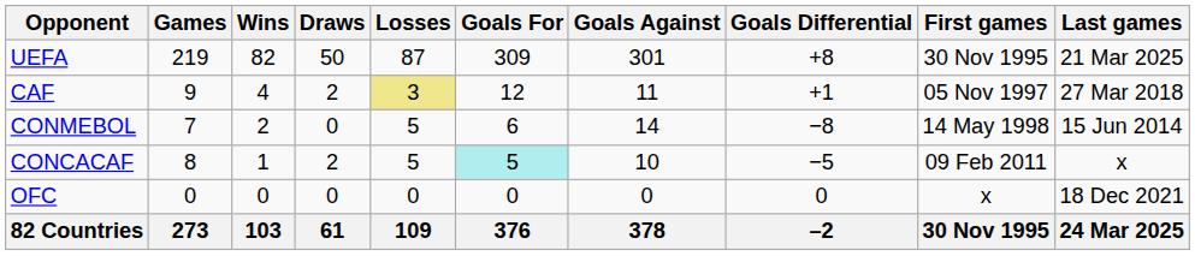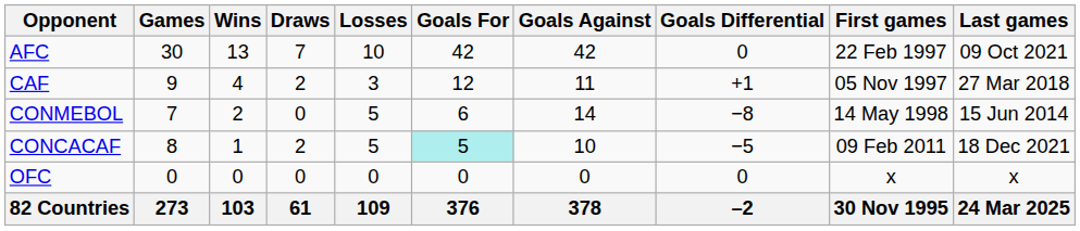 <table class="wikitable sortable" style="text-align:center">
 <tr>
 <th>Opponent</th>
 <th>Games</th>
 <th>Wins</th>
 <th>Draws</th>
 <th>Losses</th>
 <th>Goals For</th>
 <th>Goals Against</th>
 <th>Goals Differential</th>
 <th>First games</th>
 <th>Last games</th>
 </tr>
 <tr>
-<td style="text-align:left;"><a href='#'>UEFA</a></td>
-<td>219</td>
-<td>82</td>
-<td>50</td>
-<td>87</td>
-<td>309</td>
-<td>301</td>
-<td>+8</td>
-<td>30 Nov 1995</td>
-<td>21 Mar 2025</td>
+<td style="text-align:left;"><a href='#'>AFC</a></td>
+<td>30</td>
+<td>13</td>
+<td>7</td>
+<td>10</td>
+<td>42</td>
+<td>42</td>
+<td>0</td>
+<td>22 Feb 1997</td>
+<td>09 Oct 2021</td>
 </tr>
 <tr>
 <td style="text-align:left;"><a href='#'>CAF</a></td>
 <td>9</td>
 <td>4</td>
 <td>2</td>
-<td style="background: khaki;">3</td>
+<td>3</td>
 <td>12</td>
 <td>11</td>
 <td>+1</td>
 <td>05 Nov 1997</td>
 <td>27 Mar 2018</td>
 </tr>
 <tr>
 <td style="text-align:left;"><a href='#'>CONMEBOL</a></td>
 <td>7</td>
 <td>2</td>
 <td>0</td>
 <td>5</td>
 <td>6</td>
 <td>14</td>
 <td>−8</td>
 <td>14 May 1998</td>
 <td>15 Jun 2014</td>
 </tr>
 <tr>
 <td style="text-align:left;"><a href='#'>CONCACAF</a></td>
 <td>8</td>
 <td>1</td>
 <td>2</td>
 <td>5</td>
 <td style="background: paleturquoise;">5</td>
 <td>10</td>
 <td>−5</td>
 <td>09 Feb 2011</td>
-<td>x</td>
+<td>18 Dec 2021</td>
 </tr>
 <tr>
 <td style="text-align:left;"><a href='#'>OFC</a></td>
 <td>0</td>
 <td>0</td>
 <td>0</td>
 <td>0</td>
 <td>0</td>
 <td>0</td>
 <td>0</td>
 <td>x</td>
-<td>18 Dec 2021</td>
+<td>x</td>
 </tr>
 <tr class="sortbottom">
 <th>82 Countries</th>
 <th>273</th>
 <th>103</th>
 <th>61</th>
 <th>109</th>
 <th>376</th>
 <th>378</th>
 <th>–2</th>
 <th>30 Nov 1995</th>
 <th>24 Mar 2025</th>
 </tr>
 </table>
